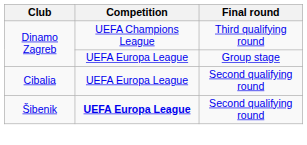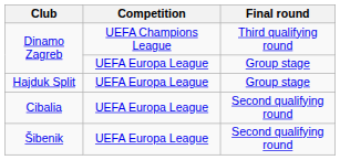 <table class="wikitable" style="text-align: center">
 <tr>
 <th width=100>Club</th>
 <th width=180>Competition</th>
 <th width=150>Final round</th>
 </tr>
 <tr>
 <td rowspan=2><a href='#'>Dinamo Zagreb</a></td>
 <td><a href='#'>UEFA Champions League</a></td>
 <td><a href='#'>Third qualifying round</a></td>
 </tr>
 <tr>
 <td><a href='#'>UEFA Europa League</a></td>
 <td><a href='#'>Group stage</a></td>
 </tr>
 <tr>
+<td><a href='#'>Hajduk Split</a></td>
+<td><a href='#'>UEFA Europa League</a></td>
+<td><a href='#'>Group stage</a></td>
+</tr>
+<tr>
 <td><a href='#'>Cibalia</a></td>
 <td><a href='#'>UEFA Europa League</a></td>
 <td><a href='#'>Second qualifying round</a></td>
 </tr>
 <tr>
 <td><a href='#'>Šibenik</a></td>
-<td><strong><a href='#'>UEFA Europa League</a></strong></td>
+<td><a href='#'>UEFA Europa League</a></td>
 <td><a href='#'>Second qualifying round</a></td>
 </tr>
 </table>
